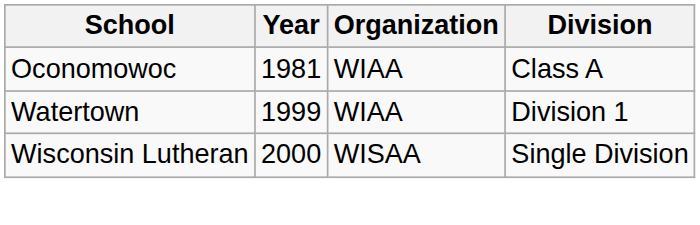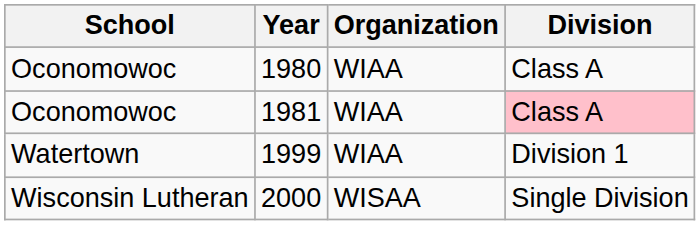 <table class="wikitable">
 <tr>
 <th>School</th>
 <th>Year</th>
 <th>Organization</th>
 <th>Division</th>
 </tr>
 <tr>
 <td>Oconomowoc</td>
+<td>1980</td>
+<td>WIAA</td>
+<td>Class A</td>
+</tr>
+<tr>
+<td>Oconomowoc</td>
 <td>1981</td>
 <td>WIAA</td>
-<td>Class A</td>
+<td style="background: pink;">Class A</td>
 </tr>
 <tr>
 <td>Watertown</td>
 <td>1999</td>
 <td>WIAA</td>
 <td>Division 1</td>
 </tr>
 <tr>
 <td>Wisconsin Lutheran</td>
 <td>2000</td>
 <td>WISAA</td>
 <td>Single Division</td>
 </tr>
 </table>
